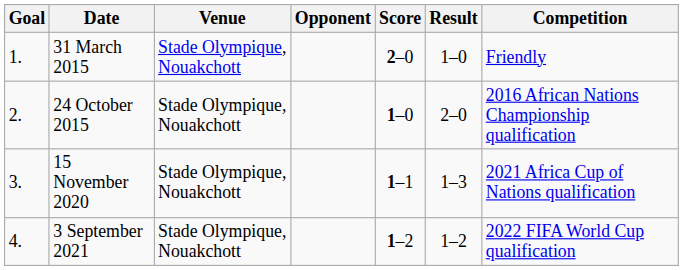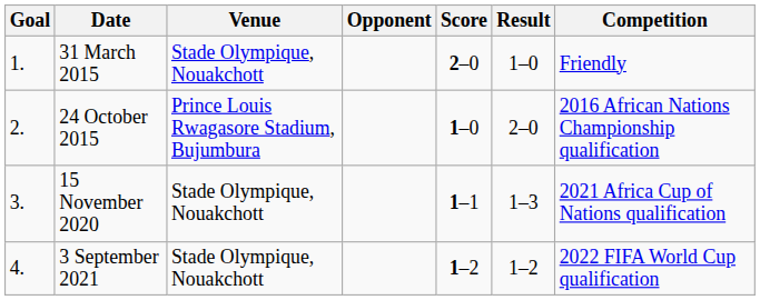 <table class="wikitable plainrowheaders sortable">
 <tr>
 <th>Goal</th>
 <th>Date</th>
 <th>Venue</th>
 <th>Opponent</th>
 <th>Score</th>
 <th>Result</th>
 <th>Competition</th>
 </tr>
 <tr>
 <td>1.</td>
 <td>31 March 2015</td>
 <td><a href='#'>Stade Olympique</a>, <a href='#'>Nouakchott</a></td>
 <td></td>
 <td align=center><strong>2</strong>–0</td>
 <td align=center>1–0</td>
 <td><a href='#'>Friendly</a></td>
 </tr>
 <tr>
 <td>2.</td>
 <td>24 October 2015</td>
-<td>Stade Olympique, Nouakchott</td>
+<td><a href='#'>Prince Louis Rwagasore Stadium</a>, <a href='#'>Bujumbura</a></td>
 <td></td>
 <td align=center><strong>1</strong>–0</td>
 <td align=center>2–0</td>
 <td><a href='#'>2016 African Nations Championship qualification</a></td>
 </tr>
 <tr>
 <td>3.</td>
 <td>15 November 2020</td>
 <td>Stade Olympique, Nouakchott</td>
 <td></td>
 <td align=center><strong>1</strong>–1</td>
 <td align=center>1–3</td>
 <td><a href='#'>2021 Africa Cup of Nations qualification</a></td>
 </tr>
 <tr>
 <td>4.</td>
 <td>3 September 2021</td>
 <td>Stade Olympique, Nouakchott</td>
 <td></td>
 <td align=center><strong>1</strong>–2</td>
 <td align=center>1–2</td>
 <td><a href='#'>2022 FIFA World Cup qualification</a></td>
 </tr>
 </table>
